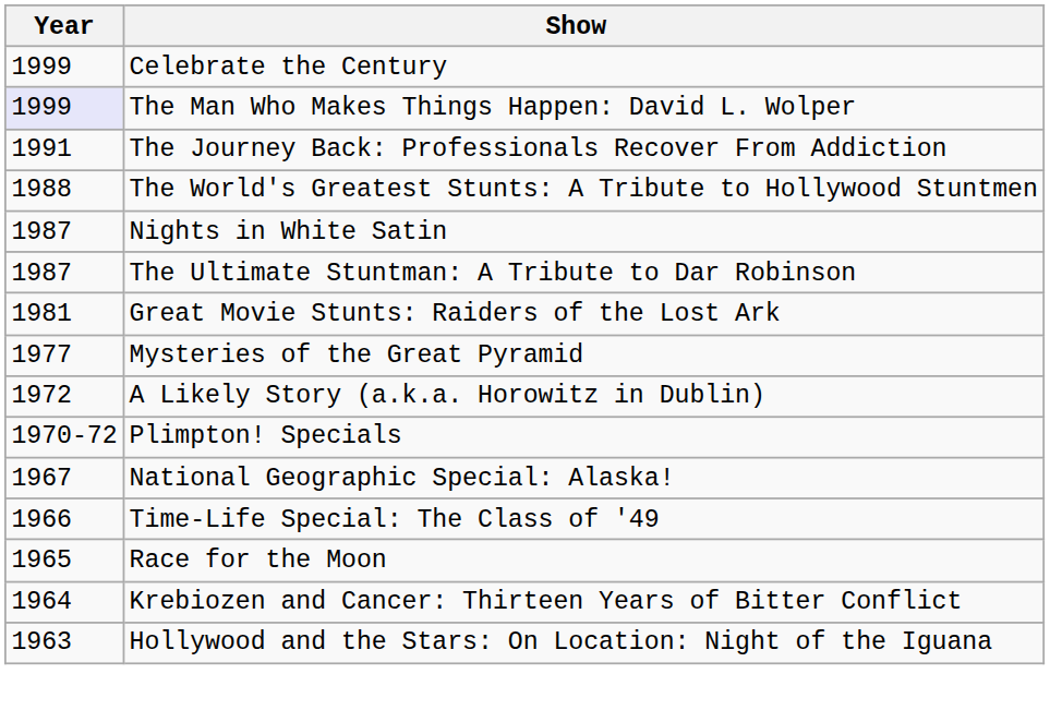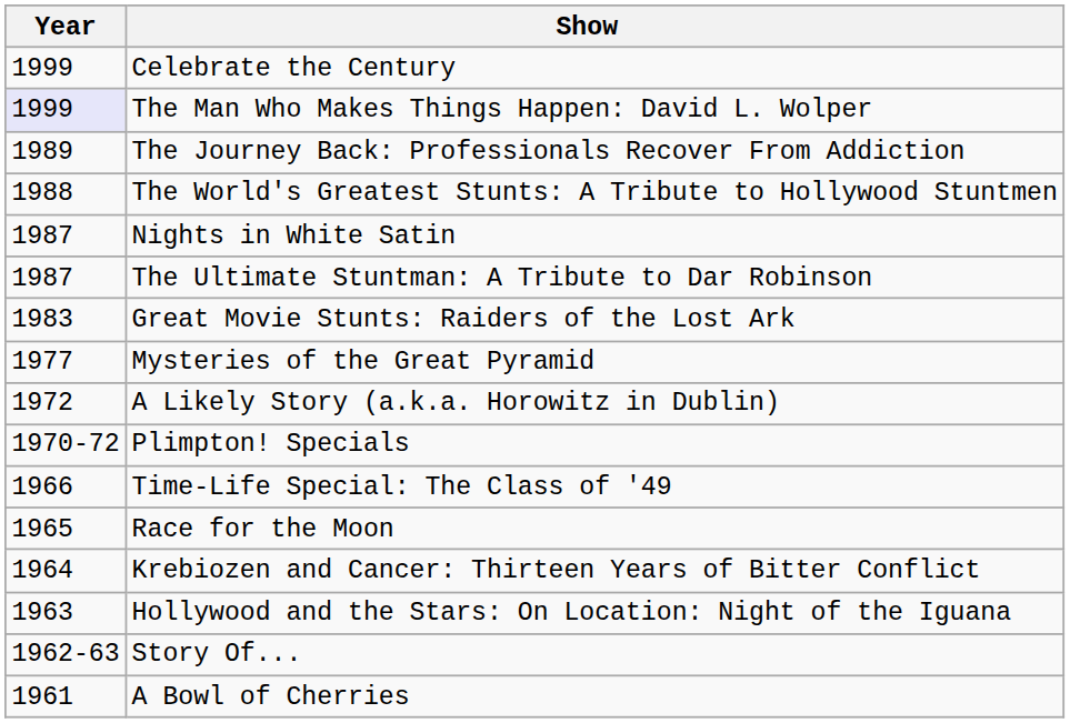 <table class="wikitable">
 <tr>
 <th>Year</th>
 <th>Show </th>
 </tr>
 <tr>
 <td>1999</td>
 <td>Celebrate the Century</td>
 </tr>
 <tr>
 <td style="background: lavender;">1999</td>
 <td>The Man Who Makes Things Happen: David L. Wolper</td>
 </tr>
 <tr>
-<td>1991</td>
+<td>1989</td>
 <td>The Journey Back: Professionals Recover From Addiction</td>
 </tr>
 <tr>
 <td>1988</td>
 <td>The World's Greatest Stunts: A Tribute to Hollywood Stuntmen</td>
 </tr>
 <tr>
 <td>1987</td>
 <td>Nights in White Satin</td>
 </tr>
 <tr>
 <td>1987</td>
 <td>The Ultimate Stuntman: A Tribute to Dar Robinson</td>
 </tr>
 <tr>
-<td>1981</td>
+<td>1983</td>
 <td>Great Movie Stunts: Raiders of the Lost Ark</td>
 </tr>
 <tr>
 <td>1977</td>
 <td>Mysteries of the Great Pyramid</td>
 </tr>
 <tr>
 <td>1972</td>
 <td>A Likely Story (a.k.a. Horowitz in Dublin)</td>
 </tr>
 <tr>
 <td>1970-72</td>
 <td>Plimpton! Specials</td>
-</tr>
-<tr>
-<td>1967</td>
-<td>National Geographic Special: Alaska!</td>
 </tr>
 <tr>
 <td>1966</td>
 <td>Time-Life Special: The Class of '49</td>
 </tr>
 <tr>
 <td>1965</td>
 <td>Race for the Moon</td>
 </tr>
 <tr>
 <td>1964</td>
 <td>Krebiozen and Cancer: Thirteen Years of Bitter Conflict</td>
 </tr>
 <tr>
 <td>1963</td>
 <td>Hollywood and the Stars: On Location: Night of the Iguana</td>
 </tr>
+<tr>
+<td>1962-63</td>
+<td>Story Of...</td>
+</tr>
+<tr>
+<td>1961</td>
+<td>A Bowl of Cherries</td>
+</tr>
 </table>
